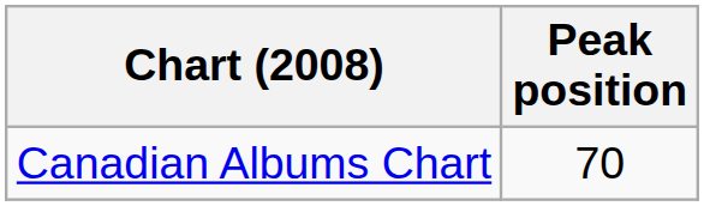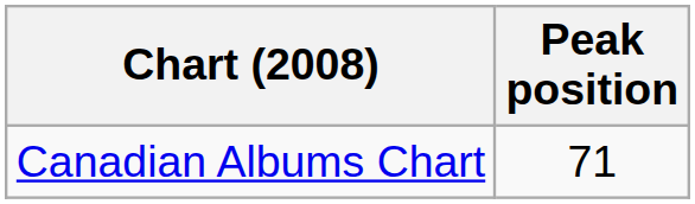 <table class="wikitable">
 <tr>
 <th>Chart (2008)</th>
 <th>Peak<br>position</th>
 </tr>
 <tr>
 <td><a href='#'>Canadian Albums Chart</a></td>
-<td style="text-align:center;">70</td>
+<td style="text-align:center;">71</td>
 </tr>
 </table>
